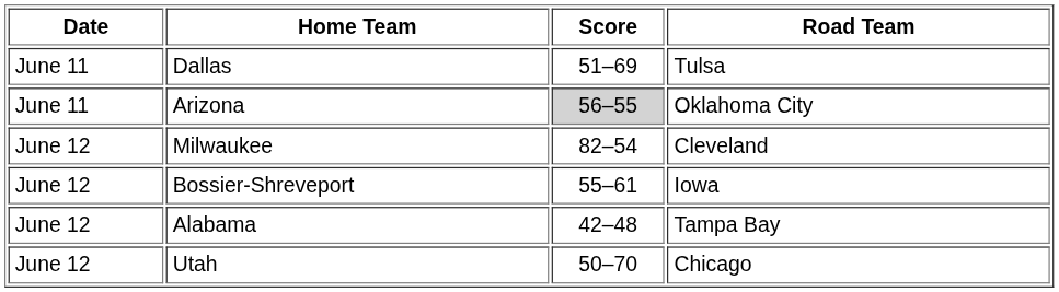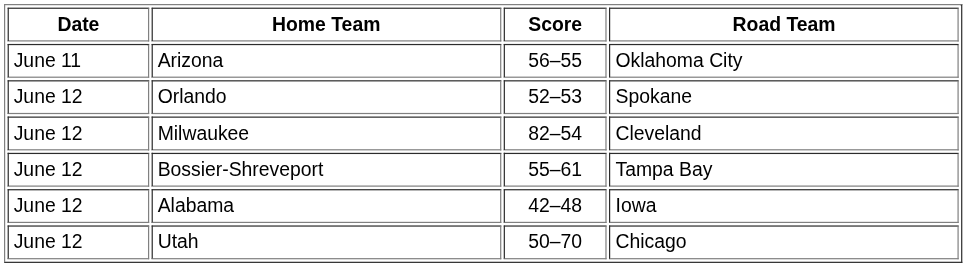 <table border="1" cellpadding="4" cellspacing="2" width="50%">
 <tr>
 <th width="15%">Date</th>
 <th width="37%">Home Team</th>
 <th width="11%">Score</th>
 <th width="37%">Road Team</th>
 </tr>
 <tr>
 <td>June 11</td>
-<td>Dallas</td>
-<td align="center">51–69</td>
-<td>Tulsa</td>
+<td>Arizona</td>
+<td align="center">56–55</td>
+<td>Oklahoma City</td>
 </tr>
 <tr>
-<td>June 11</td>
-<td>Arizona</td>
-<td align="center" style="background: lightgrey;">56–55</td>
-<td>Oklahoma City</td>
+<td>June 12</td>
+<td>Orlando</td>
+<td align="center">52–53</td>
+<td>Spokane</td>
 </tr>
 <tr>
 <td>June 12</td>
 <td>Milwaukee</td>
 <td align="center">82–54</td>
 <td>Cleveland</td>
 </tr>
 <tr>
 <td>June 12</td>
 <td>Bossier-Shreveport</td>
 <td align="center">55–61</td>
-<td>Iowa</td>
+<td>Tampa Bay</td>
 </tr>
 <tr>
 <td>June 12</td>
 <td>Alabama</td>
 <td align="center">42–48</td>
-<td>Tampa Bay</td>
+<td>Iowa</td>
 </tr>
 <tr>
 <td>June 12</td>
 <td>Utah</td>
 <td align="center">50–70</td>
 <td>Chicago</td>
 </tr>
 </table>
